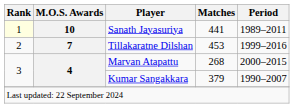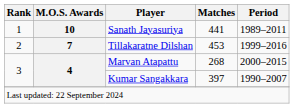 <table class="wikitable sortable">
 <tr>
 <th scope=col>Rank</th>
 <th scope=col>M.O.S. Awards</th>
 <th scope=col>Player</th>
 <th scope=col>Matches</th>
 <th scope=col>Period</th>
 </tr>
 <tr>
-<td align=center style="background: lightyellow;">1</td>
+<td align=center>1</td>
 <th>10</th>
 <td><a href='#'>Sanath Jayasuriya</a></td>
 <td align=center>441</td>
 <td>1989–2011</td>
 </tr>
 <tr>
 <td align=center>2</td>
 <th>7</th>
 <td><a href='#'>Tillakaratne Dilshan</a></td>
 <td align=center>453</td>
 <td>1999–2016</td>
 </tr>
 <tr>
 <td align=center rowspan=2>3</td>
 <th rowspan=2>4</th>
 <td><a href='#'>Marvan Atapattu</a></td>
 <td align=center>268</td>
 <td>2000–2015</td>
 </tr>
 <tr>
 <td><a href='#'>Kumar Sangakkara</a></td>
-<td align=center>379</td>
+<td align=center>397</td>
 <td>1990–2007</td>
 </tr>
 <tr>
 </tr>
 <tr class=sortbottom>
 <td colspan=5><small>Last updated: 22 September 2024</small></td>
 </tr>
 </table>
